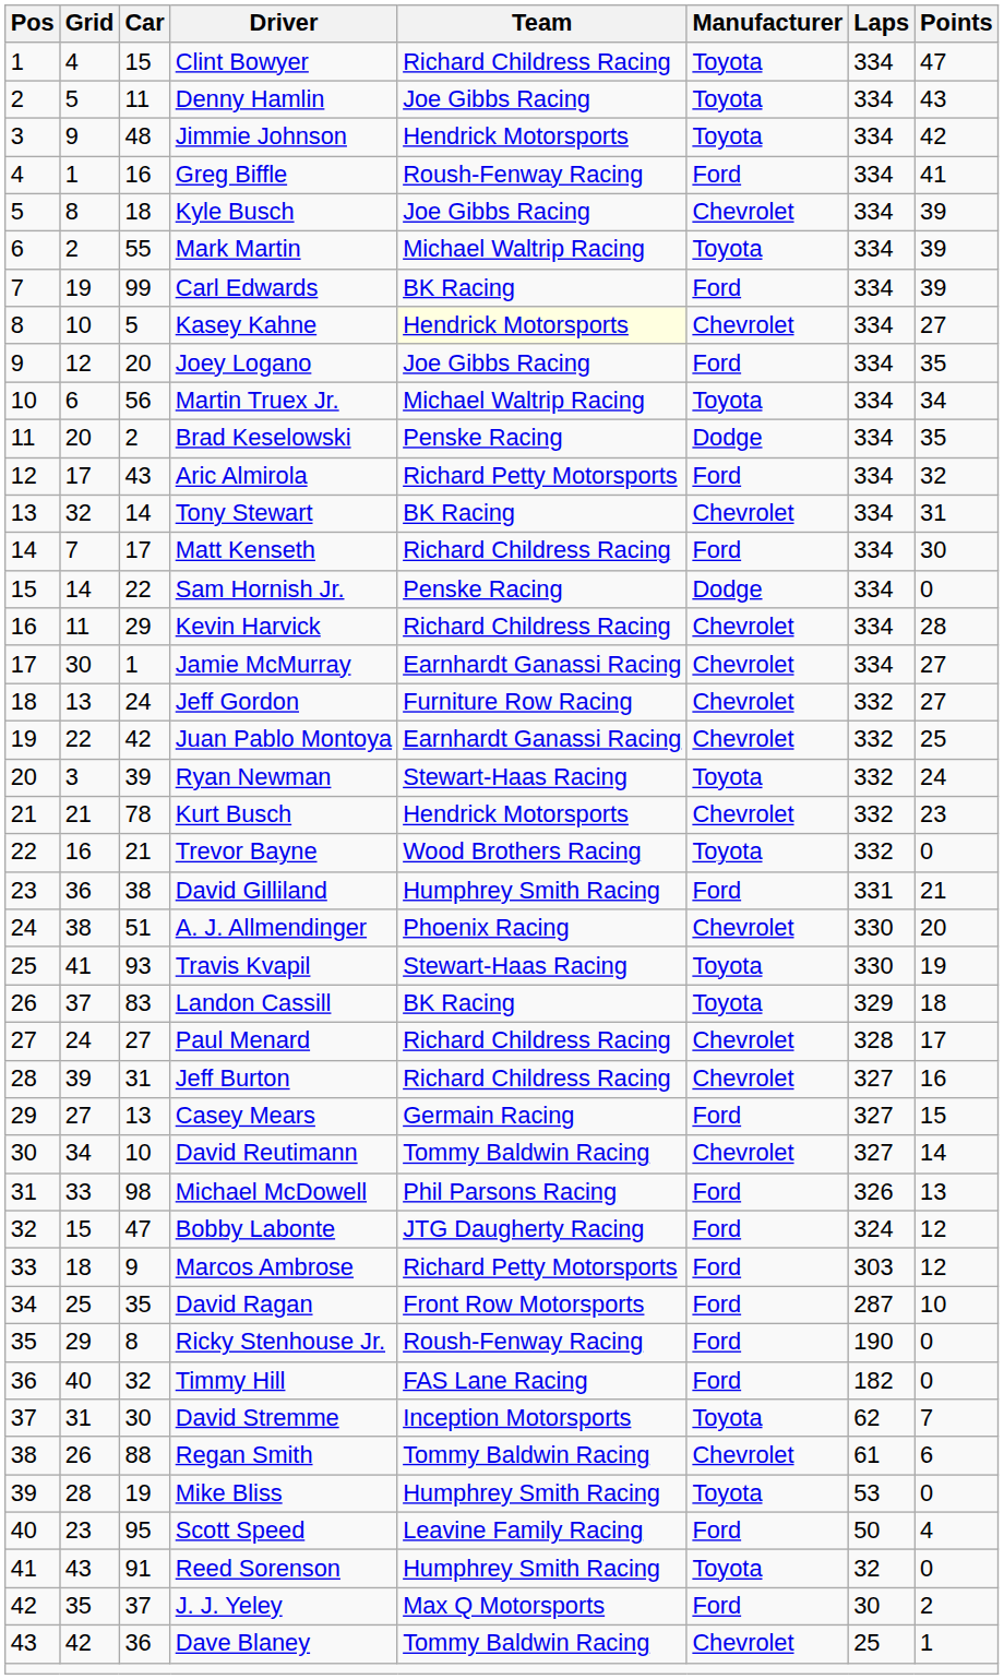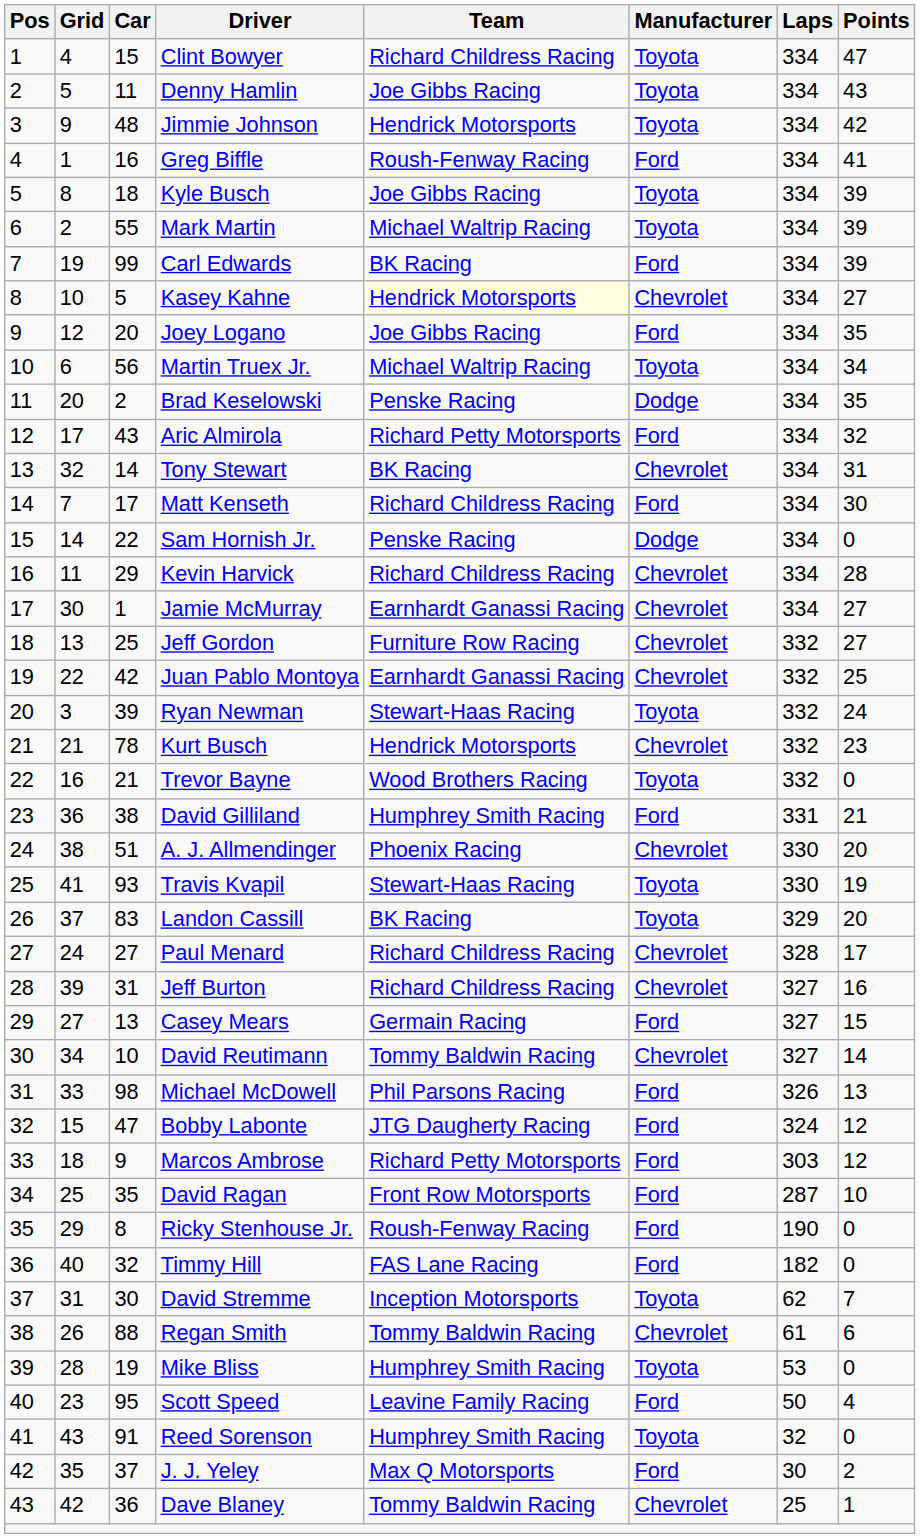 <table class="wikitable">
 <tr>
 <th>Pos</th>
 <th>Grid</th>
 <th>Car</th>
 <th>Driver</th>
 <th>Team</th>
 <th>Manufacturer</th>
 <th>Laps</th>
 <th>Points</th>
 </tr>
 <tr>
 <td>1</td>
 <td>4</td>
 <td>15</td>
 <td><a href='#'>Clint Bowyer</a></td>
 <td><a href='#'>Richard Childress Racing</a></td>
 <td><a href='#'>Toyota</a></td>
 <td>334</td>
 <td>47</td>
 </tr>
 <tr>
 <td>2</td>
 <td>5</td>
 <td>11</td>
 <td><a href='#'>Denny Hamlin</a></td>
 <td><a href='#'>Joe Gibbs Racing</a></td>
 <td><a href='#'>Toyota</a></td>
 <td>334</td>
 <td>43</td>
 </tr>
 <tr>
 <td>3</td>
 <td>9</td>
 <td>48</td>
 <td><a href='#'>Jimmie Johnson</a></td>
 <td><a href='#'>Hendrick Motorsports</a></td>
 <td><a href='#'>Toyota</a></td>
 <td>334</td>
 <td>42</td>
 </tr>
 <tr>
 <td>4</td>
 <td>1</td>
 <td>16</td>
 <td><a href='#'>Greg Biffle</a></td>
 <td><a href='#'>Roush-Fenway Racing</a></td>
 <td><a href='#'>Ford</a></td>
 <td>334</td>
 <td>41</td>
 </tr>
 <tr>
 <td>5</td>
 <td>8</td>
 <td>18</td>
 <td><a href='#'>Kyle Busch</a></td>
 <td><a href='#'>Joe Gibbs Racing</a></td>
-<td><a href='#'>Chevrolet</a></td>
+<td><a href='#'>Toyota</a></td>
 <td>334</td>
 <td>39</td>
 </tr>
 <tr>
 <td>6</td>
 <td>2</td>
 <td>55</td>
 <td><a href='#'>Mark Martin</a></td>
 <td><a href='#'>Michael Waltrip Racing</a></td>
 <td><a href='#'>Toyota</a></td>
 <td>334</td>
 <td>39</td>
 </tr>
 <tr>
 <td>7</td>
 <td>19</td>
 <td>99</td>
 <td><a href='#'>Carl Edwards</a></td>
 <td><a href='#'>BK Racing</a></td>
 <td><a href='#'>Ford</a></td>
 <td>334</td>
 <td>39</td>
 </tr>
 <tr>
 <td>8</td>
 <td>10</td>
 <td>5</td>
 <td><a href='#'>Kasey Kahne</a></td>
 <td style="background: lightyellow;"><a href='#'>Hendrick Motorsports</a></td>
 <td><a href='#'>Chevrolet</a></td>
 <td>334</td>
 <td>27</td>
 </tr>
 <tr>
 <td>9</td>
 <td>12</td>
 <td>20</td>
 <td><a href='#'>Joey Logano</a></td>
 <td><a href='#'>Joe Gibbs Racing</a></td>
 <td><a href='#'>Ford</a></td>
 <td>334</td>
 <td>35</td>
 </tr>
 <tr>
 <td>10</td>
 <td>6</td>
 <td>56</td>
 <td><a href='#'>Martin Truex Jr.</a></td>
 <td><a href='#'>Michael Waltrip Racing</a></td>
 <td><a href='#'>Toyota</a></td>
 <td>334</td>
 <td>34</td>
 </tr>
 <tr>
 <td>11</td>
 <td>20</td>
 <td>2</td>
 <td><a href='#'>Brad Keselowski</a></td>
 <td><a href='#'>Penske Racing</a></td>
 <td><a href='#'>Dodge</a></td>
 <td>334</td>
 <td>35</td>
 </tr>
 <tr>
 <td>12</td>
 <td>17</td>
 <td>43</td>
 <td><a href='#'>Aric Almirola</a></td>
 <td><a href='#'>Richard Petty Motorsports</a></td>
 <td><a href='#'>Ford</a></td>
 <td>334</td>
 <td>32</td>
 </tr>
 <tr>
 <td>13</td>
 <td>32</td>
 <td>14</td>
 <td><a href='#'>Tony Stewart</a></td>
 <td><a href='#'>BK Racing</a></td>
 <td><a href='#'>Chevrolet</a></td>
 <td>334</td>
 <td>31</td>
 </tr>
 <tr>
 <td>14</td>
 <td>7</td>
 <td>17</td>
 <td><a href='#'>Matt Kenseth</a></td>
 <td><a href='#'>Richard Childress Racing</a></td>
 <td><a href='#'>Ford</a></td>
 <td>334</td>
 <td>30</td>
 </tr>
 <tr>
 <td>15</td>
 <td>14</td>
 <td>22</td>
 <td><a href='#'>Sam Hornish Jr.</a></td>
 <td><a href='#'>Penske Racing</a></td>
 <td><a href='#'>Dodge</a></td>
 <td>334</td>
 <td>0</td>
 </tr>
 <tr>
 <td>16</td>
 <td>11</td>
 <td>29</td>
 <td><a href='#'>Kevin Harvick</a></td>
 <td><a href='#'>Richard Childress Racing</a></td>
 <td><a href='#'>Chevrolet</a></td>
 <td>334</td>
 <td>28</td>
 </tr>
 <tr>
 <td>17</td>
 <td>30</td>
 <td>1</td>
 <td><a href='#'>Jamie McMurray</a></td>
 <td><a href='#'>Earnhardt Ganassi Racing</a></td>
 <td><a href='#'>Chevrolet</a></td>
 <td>334</td>
 <td>27</td>
 </tr>
 <tr>
 <td>18</td>
 <td>13</td>
-<td>24</td>
+<td>25</td>
 <td><a href='#'>Jeff Gordon</a></td>
 <td><a href='#'>Furniture Row Racing</a></td>
 <td><a href='#'>Chevrolet</a></td>
 <td>332</td>
 <td>27</td>
 </tr>
 <tr>
 <td>19</td>
 <td>22</td>
 <td>42</td>
 <td><a href='#'>Juan Pablo Montoya</a></td>
 <td><a href='#'>Earnhardt Ganassi Racing</a></td>
 <td><a href='#'>Chevrolet</a></td>
 <td>332</td>
 <td>25</td>
 </tr>
 <tr>
 <td>20</td>
 <td>3</td>
 <td>39</td>
 <td><a href='#'>Ryan Newman</a></td>
 <td><a href='#'>Stewart-Haas Racing</a></td>
 <td><a href='#'>Toyota</a></td>
 <td>332</td>
 <td>24</td>
 </tr>
 <tr>
 <td>21</td>
 <td>21</td>
 <td>78</td>
 <td><a href='#'>Kurt Busch</a></td>
 <td><a href='#'>Hendrick Motorsports</a></td>
 <td><a href='#'>Chevrolet</a></td>
 <td>332</td>
 <td>23</td>
 </tr>
 <tr>
 <td>22</td>
 <td>16</td>
 <td>21</td>
 <td><a href='#'>Trevor Bayne</a></td>
 <td><a href='#'>Wood Brothers Racing</a></td>
 <td><a href='#'>Toyota</a></td>
 <td>332</td>
 <td>0</td>
 </tr>
 <tr>
 <td>23</td>
 <td>36</td>
 <td>38</td>
 <td><a href='#'>David Gilliland</a></td>
 <td><a href='#'>Humphrey Smith Racing</a></td>
 <td><a href='#'>Ford</a></td>
 <td>331</td>
 <td>21</td>
 </tr>
 <tr>
 <td>24</td>
 <td>38</td>
 <td>51</td>
 <td><a href='#'>A. J. Allmendinger</a></td>
 <td><a href='#'>Phoenix Racing</a></td>
 <td><a href='#'>Chevrolet</a></td>
 <td>330</td>
 <td>20</td>
 </tr>
 <tr>
 <td>25</td>
 <td>41</td>
 <td>93</td>
 <td><a href='#'>Travis Kvapil</a></td>
 <td><a href='#'>Stewart-Haas Racing</a></td>
 <td><a href='#'>Toyota</a></td>
 <td>330</td>
 <td>19</td>
 </tr>
 <tr>
 <td>26</td>
 <td>37</td>
 <td>83</td>
 <td><a href='#'>Landon Cassill</a></td>
 <td><a href='#'>BK Racing</a></td>
 <td><a href='#'>Toyota</a></td>
 <td>329</td>
-<td>18</td>
+<td>20</td>
 </tr>
 <tr>
 <td>27</td>
 <td>24</td>
 <td>27</td>
 <td><a href='#'>Paul Menard</a></td>
 <td><a href='#'>Richard Childress Racing</a></td>
 <td><a href='#'>Chevrolet</a></td>
 <td>328</td>
 <td>17</td>
 </tr>
 <tr>
 <td>28</td>
 <td>39</td>
 <td>31</td>
 <td><a href='#'>Jeff Burton</a></td>
 <td><a href='#'>Richard Childress Racing</a></td>
 <td><a href='#'>Chevrolet</a></td>
 <td>327</td>
 <td>16</td>
 </tr>
 <tr>
 <td>29</td>
 <td>27</td>
 <td>13</td>
 <td><a href='#'>Casey Mears</a></td>
 <td><a href='#'>Germain Racing</a></td>
 <td><a href='#'>Ford</a></td>
 <td>327</td>
 <td>15</td>
 </tr>
 <tr>
 <td>30</td>
 <td>34</td>
 <td>10</td>
 <td><a href='#'>David Reutimann</a></td>
 <td><a href='#'>Tommy Baldwin Racing</a></td>
 <td><a href='#'>Chevrolet</a></td>
 <td>327</td>
 <td>14</td>
 </tr>
 <tr>
 <td>31</td>
 <td>33</td>
 <td>98</td>
 <td><a href='#'>Michael McDowell</a></td>
 <td><a href='#'>Phil Parsons Racing</a></td>
 <td><a href='#'>Ford</a></td>
 <td>326</td>
 <td>13</td>
 </tr>
 <tr>
 <td>32</td>
 <td>15</td>
 <td>47</td>
 <td><a href='#'>Bobby Labonte</a></td>
 <td><a href='#'>JTG Daugherty Racing</a></td>
 <td><a href='#'>Ford</a></td>
 <td>324</td>
 <td>12</td>
 </tr>
 <tr>
 <td>33</td>
 <td>18</td>
 <td>9</td>
 <td><a href='#'>Marcos Ambrose</a></td>
 <td><a href='#'>Richard Petty Motorsports</a></td>
 <td><a href='#'>Ford</a></td>
 <td>303</td>
 <td>12</td>
 </tr>
 <tr>
 <td>34</td>
 <td>25</td>
 <td>35</td>
 <td><a href='#'>David Ragan</a></td>
 <td><a href='#'>Front Row Motorsports</a></td>
 <td><a href='#'>Ford</a></td>
 <td>287</td>
 <td>10</td>
 </tr>
 <tr>
 <td>35</td>
 <td>29</td>
 <td>8</td>
 <td><a href='#'>Ricky Stenhouse Jr.</a></td>
 <td><a href='#'>Roush-Fenway Racing</a></td>
 <td><a href='#'>Ford</a></td>
 <td>190</td>
 <td>0</td>
 </tr>
 <tr>
 <td>36</td>
 <td>40</td>
 <td>32</td>
 <td><a href='#'>Timmy Hill</a></td>
 <td><a href='#'>FAS Lane Racing</a></td>
 <td><a href='#'>Ford</a></td>
 <td>182</td>
 <td>0</td>
 </tr>
 <tr>
 <td>37</td>
 <td>31</td>
 <td>30</td>
 <td><a href='#'>David Stremme</a></td>
 <td><a href='#'>Inception Motorsports</a></td>
 <td><a href='#'>Toyota</a></td>
 <td>62</td>
 <td>7</td>
 </tr>
 <tr>
 <td>38</td>
 <td>26</td>
 <td>88</td>
 <td><a href='#'>Regan Smith</a></td>
 <td><a href='#'>Tommy Baldwin Racing</a></td>
 <td><a href='#'>Chevrolet</a></td>
 <td>61</td>
 <td>6</td>
 </tr>
 <tr>
 <td>39</td>
 <td>28</td>
 <td>19</td>
 <td><a href='#'>Mike Bliss</a></td>
 <td><a href='#'>Humphrey Smith Racing</a></td>
 <td><a href='#'>Toyota</a></td>
 <td>53</td>
 <td>0</td>
 </tr>
 <tr>
 <td>40</td>
 <td>23</td>
 <td>95</td>
 <td><a href='#'>Scott Speed</a></td>
 <td><a href='#'>Leavine Family Racing</a></td>
 <td><a href='#'>Ford</a></td>
 <td>50</td>
 <td>4</td>
 </tr>
 <tr>
 <td>41</td>
 <td>43</td>
 <td>91</td>
 <td><a href='#'>Reed Sorenson</a></td>
 <td><a href='#'>Humphrey Smith Racing</a></td>
 <td><a href='#'>Toyota</a></td>
 <td>32</td>
 <td>0</td>
 </tr>
 <tr>
 <td>42</td>
 <td>35</td>
 <td>37</td>
 <td><a href='#'>J. J. Yeley</a></td>
 <td><a href='#'>Max Q Motorsports</a></td>
 <td><a href='#'>Ford</a></td>
 <td>30</td>
 <td>2</td>
 </tr>
 <tr>
 <td>43</td>
 <td>42</td>
 <td>36</td>
 <td><a href='#'>Dave Blaney</a></td>
 <td><a href='#'>Tommy Baldwin Racing</a></td>
 <td><a href='#'>Chevrolet</a></td>
 <td>25</td>
 <td>1</td>
 </tr>
 <tr class="sortbottom">
 <td colspan="9"></td>
 </tr>
 </table>
